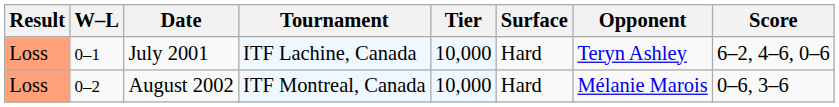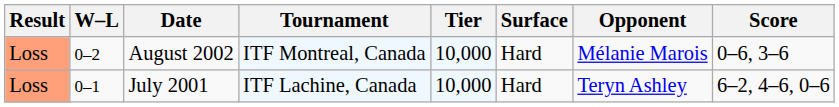 <table class="sortable wikitable">
 <tr>
 <th>Result</th>
 <th class="unsortable">W–L</th>
 <th>Date</th>
 <th>Tournament</th>
 <th>Tier</th>
 <th>Surface</th>
 <th>Opponent</th>
 <th class="unsortable">Score</th>
 </tr>
 <tr>
 <td style="background:#ffa07a;">Loss</td>
+<td><small>0–2</small></td>
+<td>August 2002</td>
+<td style="background:#f0f8ff;">ITF Montreal, Canada</td>
+<td style="background:#f0f8ff;">10,000</td>
+<td>Hard</td>
+<td> <a href='#'>Mélanie Marois</a></td>
+<td>0–6, 3–6</td>
+</tr>
+<tr>
+<td style="background:#ffa07a;">Loss</td>
 <td><small>0–1</small></td>
 <td>July 2001</td>
 <td style="background:#f0f8ff;">ITF Lachine, Canada</td>
 <td style="background:#f0f8ff;">10,000</td>
 <td>Hard</td>
 <td> <a href='#'>Teryn Ashley</a></td>
 <td>6–2, 4–6, 0–6</td>
 </tr>
-<tr>
-<td style="background:#ffa07a;">Loss</td>
-<td><small>0–2</small></td>
-<td>August 2002</td>
-<td style="background:#f0f8ff;">ITF Montreal, Canada</td>
-<td style="background:#f0f8ff;">10,000</td>
-<td>Hard</td>
-<td> <a href='#'>Mélanie Marois</a></td>
-<td>0–6, 3–6</td>
-</tr>
 </table>
